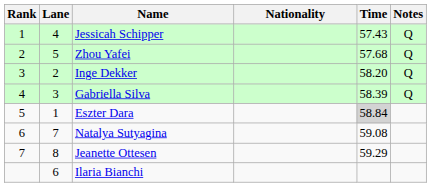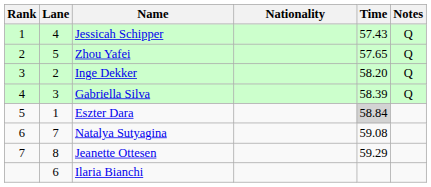 <table class="wikitable" style="text-align:center">
 <tr>
 <th>Rank</th>
 <th>Lane</th>
 <th width=200>Name</th>
 <th width=150>Nationality</th>
 <th>Time</th>
 <th>Notes</th>
 </tr>
 <tr bgcolor=ccffcc>
 <td>1</td>
 <td>4</td>
 <td align=left><a href='#'>Jessicah Schipper</a></td>
 <td align=left></td>
 <td>57.43</td>
 <td>Q</td>
 </tr>
 <tr bgcolor=ccffcc>
 <td>2</td>
 <td>5</td>
 <td align=left><a href='#'>Zhou Yafei</a></td>
 <td align=left></td>
-<td>57.68</td>
+<td>57.65</td>
 <td>Q</td>
 </tr>
 <tr bgcolor=ccffcc>
 <td>3</td>
 <td>2</td>
 <td align=left><a href='#'>Inge Dekker</a></td>
 <td align=left></td>
 <td>58.20</td>
 <td>Q</td>
 </tr>
 <tr bgcolor=ccffcc>
 <td>4</td>
 <td>3</td>
 <td align=left><a href='#'>Gabriella Silva</a></td>
 <td align=left></td>
 <td>58.39</td>
 <td>Q</td>
 </tr>
 <tr>
 <td>5</td>
 <td>1</td>
 <td align=left><a href='#'>Eszter Dara</a></td>
 <td align=left></td>
 <td style="background: lightgrey;">58.84</td>
 <td></td>
 </tr>
 <tr>
 <td>6</td>
 <td>7</td>
 <td align=left><a href='#'>Natalya Sutyagina</a></td>
 <td align=left></td>
 <td>59.08</td>
 <td></td>
 </tr>
 <tr>
 <td>7</td>
 <td>8</td>
 <td align=left><a href='#'>Jeanette Ottesen</a></td>
 <td align=left></td>
 <td>59.29</td>
 <td></td>
 </tr>
 <tr>
 <td></td>
 <td>6</td>
 <td align=left><a href='#'>Ilaria Bianchi</a></td>
 <td align=left></td>
 <td></td>
 <td></td>
 </tr>
 </table>
